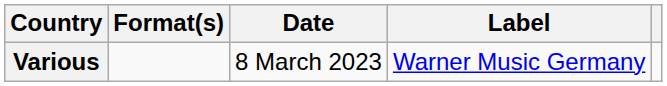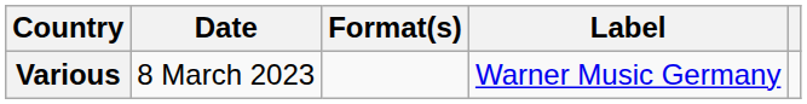 <table class="wikitable plainrowheaders">
 <tr>
 <th scope="col">Country</th>
+<th scope="col">Date</th>
 <th scope="col">Format(s)</th>
-<th scope="col">Date</th>
 <th scope="col">Label</th>
 <th scope="col"></th>
 </tr>
 <tr>
 <th scope="row">Various</th>
+<td>8 March 2023</td>
 <td></td>
-<td>8 March 2023</td>
 <td><a href='#'>Warner Music Germany</a></td>
 <td align="center"></td>
 </tr>
 </table>
